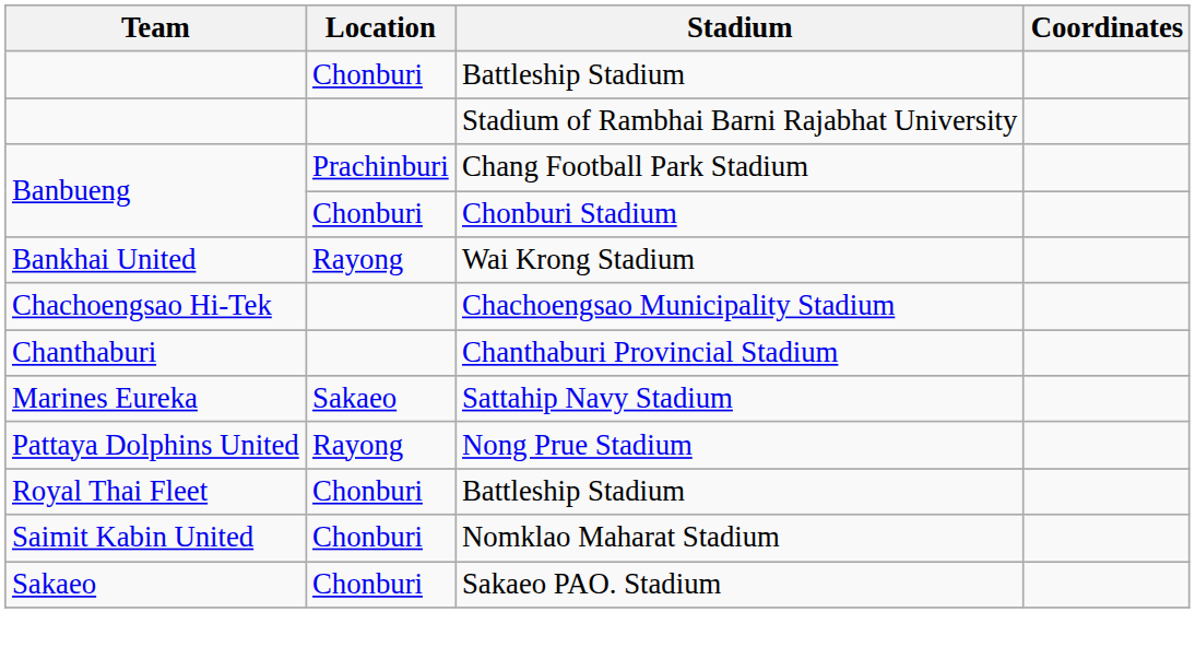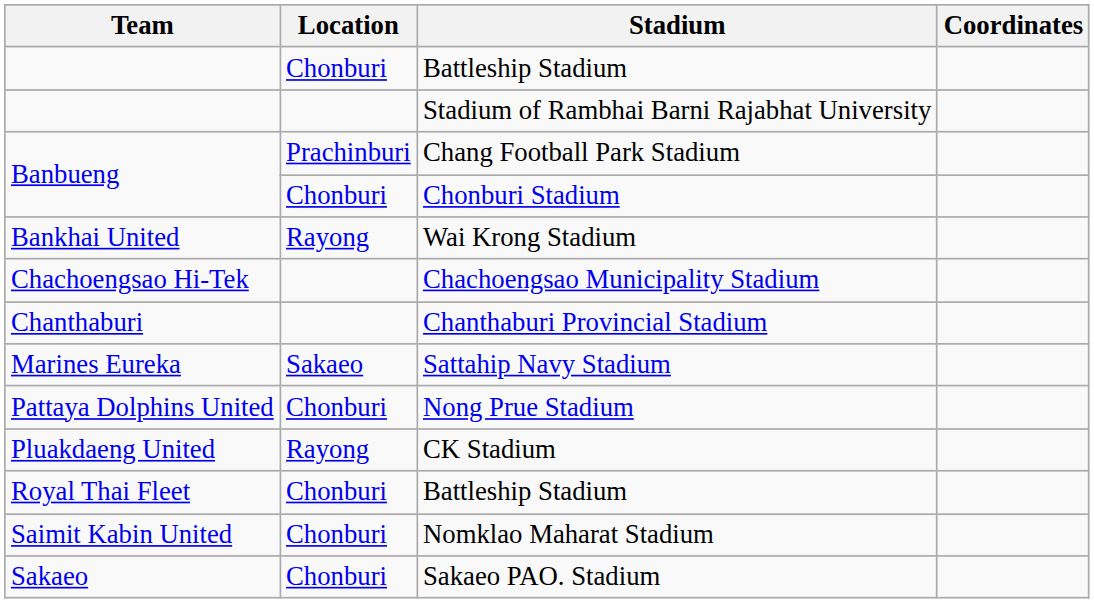 <table class="wikitable sortable">
 <tr>
 <th>Team</th>
 <th>Location</th>
 <th>Stadium</th>
 <th>Coordinates</th>
 </tr>
 <tr>
 <td></td>
 <td><a href='#'>Chonburi</a> </td>
 <td>Battleship Stadium</td>
 <td></td>
 </tr>
 <tr>
 <td></td>
 <td></td>
 <td>Stadium of Rambhai Barni Rajabhat University</td>
 <td></td>
 </tr>
 <tr>
 <td rowspan="2"><a href='#'>Banbueng</a></td>
 <td><a href='#'>Prachinburi</a> </td>
 <td>Chang Football Park Stadium</td>
 <td></td>
 </tr>
 <tr>
 <td><a href='#'>Chonburi</a> </td>
 <td><a href='#'>Chonburi Stadium</a> </td>
 <td></td>
 </tr>
 <tr>
 <td><a href='#'>Bankhai United</a></td>
 <td><a href='#'>Rayong</a> </td>
 <td>Wai Krong Stadium</td>
 <td></td>
 </tr>
 <tr>
 <td><a href='#'>Chachoengsao Hi-Tek</a></td>
 <td></td>
 <td><a href='#'>Chachoengsao Municipality Stadium</a></td>
 <td></td>
 </tr>
 <tr>
 <td><a href='#'>Chanthaburi</a></td>
 <td></td>
 <td><a href='#'>Chanthaburi Provincial Stadium</a></td>
 <td></td>
 </tr>
 <tr>
 <td><a href='#'>Marines Eureka</a></td>
 <td><a href='#'>Sakaeo</a> </td>
 <td><a href='#'>Sattahip Navy Stadium</a></td>
 <td></td>
 </tr>
 <tr>
 <td><a href='#'>Pattaya Dolphins United</a></td>
+<td><a href='#'>Chonburi</a> </td>
+<td><a href='#'>Nong Prue Stadium</a></td>
+<td></td>
+</tr>
+<tr>
+<td><a href='#'>Pluakdaeng United</a></td>
 <td><a href='#'>Rayong</a> </td>
-<td><a href='#'>Nong Prue Stadium</a></td>
+<td>CK Stadium</td>
 <td></td>
 </tr>
 <tr>
 <td><a href='#'>Royal Thai Fleet</a></td>
 <td><a href='#'>Chonburi</a> </td>
 <td>Battleship Stadium</td>
 <td></td>
 </tr>
 <tr>
 <td><a href='#'>Saimit Kabin United</a></td>
 <td><a href='#'>Chonburi</a> </td>
 <td>Nomklao Maharat Stadium</td>
 <td></td>
 </tr>
 <tr>
 <td><a href='#'>Sakaeo</a></td>
 <td><a href='#'>Chonburi</a> </td>
 <td>Sakaeo PAO. Stadium</td>
 <td></td>
 </tr>
 </table>
